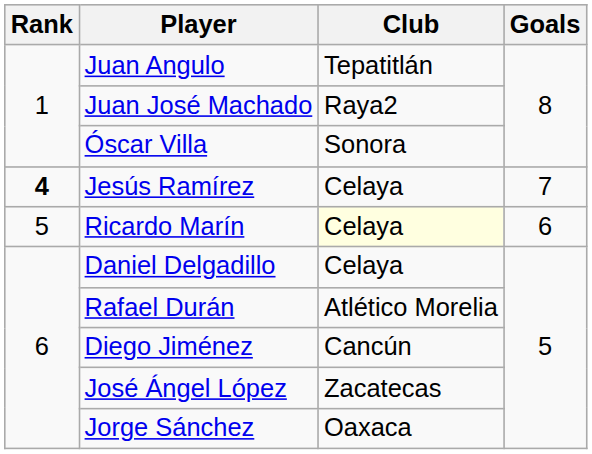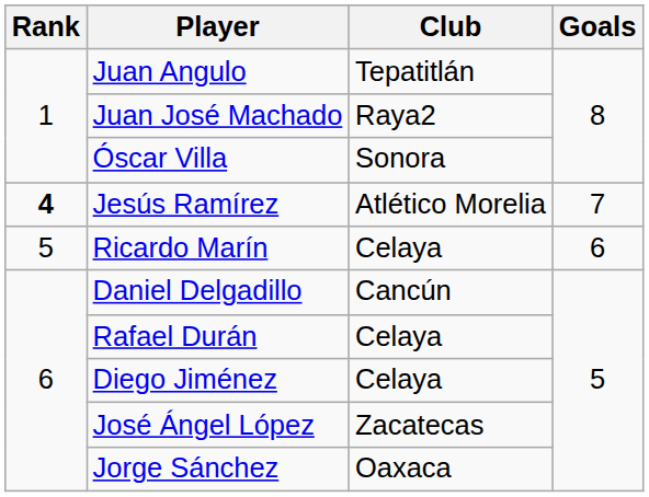 <table class="wikitable">
 <tr>
 <th>Rank</th>
 <th>Player</th>
 <th>Club</th>
 <th>Goals</th>
 </tr>
 <tr>
 <td align=center rowspan=3>1</td>
 <td> <a href='#'>Juan Angulo</a></td>
 <td>Tepatitlán</td>
 <td align=center rowspan=3>8</td>
 </tr>
 <tr>
 <td> <a href='#'>Juan José Machado</a></td>
 <td>Raya2</td>
 </tr>
 <tr>
 <td> <a href='#'>Óscar Villa</a></td>
 <td>Sonora</td>
 </tr>
 <tr>
 <td align=center rowspan=1><strong>4</strong></td>
 <td> <a href='#'>Jesús Ramírez</a></td>
-<td>Celaya</td>
+<td>Atlético Morelia</td>
 <td align=center rowspan=1>7</td>
 </tr>
 <tr>
 <td align=center rowspan=1>5</td>
 <td> <a href='#'>Ricardo Marín</a></td>
-<td style="background: lightyellow;">Celaya</td>
+<td>Celaya</td>
 <td align=center rowspan=1>6</td>
 </tr>
 <tr>
 <td align=center rowspan=5>6</td>
 <td> <a href='#'>Daniel Delgadillo</a></td>
-<td>Celaya</td>
+<td>Cancún</td>
 <td align=center rowspan=5>5</td>
 </tr>
 <tr>
 <td> <a href='#'>Rafael Durán</a></td>
-<td>Atlético Morelia</td>
+<td>Celaya</td>
 </tr>
 <tr>
 <td> <a href='#'>Diego Jiménez</a></td>
-<td>Cancún</td>
+<td>Celaya</td>
 </tr>
 <tr>
 <td> <a href='#'>José Ángel López</a></td>
 <td>Zacatecas</td>
 </tr>
 <tr>
 <td> <a href='#'>Jorge Sánchez</a></td>
 <td>Oaxaca</td>
 </tr>
 </table>
